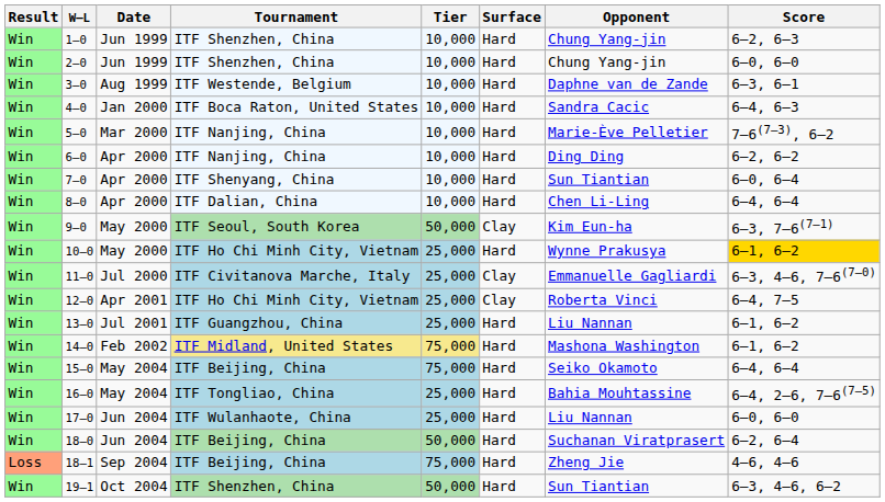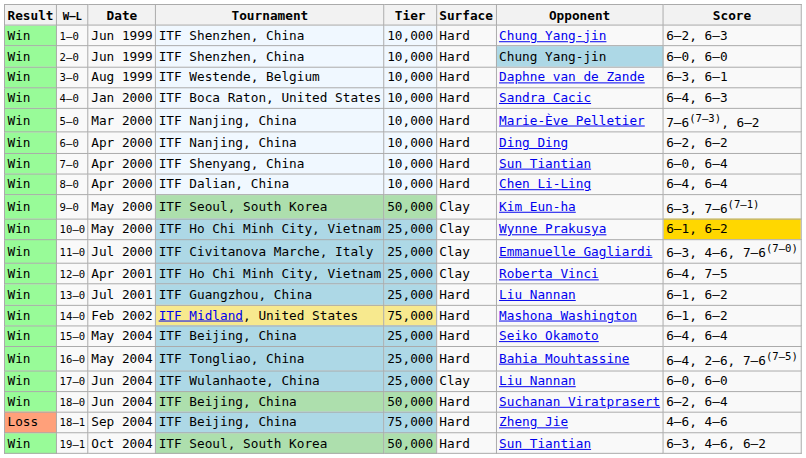 <table class="sortable wikitable">
 <tr>
 <th>Result</th>
 <th class="unsortable"><small>W–L</small></th>
 <th>Date</th>
 <th>Tournament</th>
 <th>Tier</th>
 <th>Surface</th>
 <th>Opponent</th>
 <th class="unsortable">Score</th>
 </tr>
 <tr>
 <td bgcolor="98FB98">Win</td>
 <td><small>1–0</small></td>
 <td>Jun 1999</td>
 <td style="background:#f0f8ff;">ITF Shenzhen, China</td>
 <td style="background:#f0f8ff;">10,000</td>
 <td>Hard</td>
 <td> <a href='#'>Chung Yang-jin</a></td>
 <td>6–2, 6–3</td>
 </tr>
 <tr>
 <td bgcolor="98FB98">Win</td>
 <td><small>2–0</small></td>
 <td>Jun 1999</td>
 <td style="background:#f0f8ff;">ITF Shenzhen, China</td>
 <td style="background:#f0f8ff;">10,000</td>
 <td>Hard</td>
-<td> Chung Yang-jin</td>
+<td style="background: lightblue;"> Chung Yang-jin</td>
 <td>6–0, 6–0</td>
 </tr>
 <tr>
 <td bgcolor="98FB98">Win</td>
 <td><small>3–0</small></td>
 <td>Aug 1999</td>
 <td style="background:#f0f8ff;">ITF Westende, Belgium</td>
 <td style="background:#f0f8ff;">10,000</td>
 <td>Hard</td>
 <td> <a href='#'>Daphne van de Zande</a></td>
 <td>6–3, 6–1</td>
 </tr>
 <tr>
 <td bgcolor="98FB98">Win</td>
 <td><small>4–0</small></td>
 <td>Jan 2000</td>
 <td style="background:#f0f8ff;">ITF Boca Raton, United States</td>
 <td style="background:#f0f8ff;">10,000</td>
 <td>Hard</td>
 <td> <a href='#'>Sandra Cacic</a></td>
 <td>6–4, 6–3</td>
 </tr>
 <tr>
 <td bgcolor="98FB98">Win</td>
 <td><small>5–0</small></td>
 <td>Mar 2000</td>
 <td style="background:#f0f8ff;">ITF Nanjing, China</td>
 <td style="background:#f0f8ff;">10,000</td>
 <td>Hard</td>
 <td> <a href='#'>Marie-Ève Pelletier</a></td>
 <td>7–6<sup>(7–3)</sup>, 6–2</td>
 </tr>
 <tr>
 <td bgcolor="98FB98">Win</td>
 <td><small>6–0</small></td>
 <td>Apr 2000</td>
 <td style="background:#f0f8ff;">ITF Nanjing, China</td>
 <td style="background:#f0f8ff;">10,000</td>
 <td>Hard</td>
 <td> <a href='#'>Ding Ding</a></td>
 <td>6–2, 6–2</td>
 </tr>
 <tr>
 <td bgcolor="98FB98">Win</td>
 <td><small>7–0</small></td>
 <td>Apr 2000</td>
 <td style="background:#f0f8ff;">ITF Shenyang, China</td>
 <td style="background:#f0f8ff;">10,000</td>
 <td>Hard</td>
 <td> <a href='#'>Sun Tiantian</a></td>
 <td>6–0, 6–4</td>
 </tr>
 <tr>
 <td bgcolor="98FB98">Win</td>
 <td><small>8–0</small></td>
 <td>Apr 2000</td>
 <td style="background:#f0f8ff;">ITF Dalian, China</td>
 <td style="background:#f0f8ff;">10,000</td>
 <td>Hard</td>
 <td> <a href='#'>Chen Li-Ling</a></td>
 <td>6–4, 6–4</td>
 </tr>
 <tr>
 <td bgcolor="98FB98">Win</td>
 <td><small>9–0</small></td>
 <td>May 2000</td>
 <td bgcolor="#ADDFAD">ITF Seoul, South Korea</td>
 <td bgcolor="#ADDFAD">50,000</td>
 <td>Clay</td>
 <td> <a href='#'>Kim Eun-ha</a></td>
 <td>6–3, 7–6<sup>(7–1)</sup></td>
 </tr>
 <tr>
 <td bgcolor="98FB98">Win</td>
 <td><small>10–0</small></td>
 <td>May 2000</td>
 <td style="background:lightblue;">ITF Ho Chi Minh City, Vietnam</td>
 <td style="background:lightblue;">25,000</td>
-<td>Hard</td>
+<td>Clay</td>
 <td> <a href='#'>Wynne Prakusya</a></td>
 <td style="background: gold;">6–1, 6–2</td>
 </tr>
 <tr>
 <td bgcolor="98FB98">Win</td>
 <td><small>11–0</small></td>
 <td>Jul 2000</td>
 <td style="background:lightblue;">ITF Civitanova Marche, Italy</td>
 <td style="background:lightblue;">25,000</td>
 <td>Clay</td>
 <td> <a href='#'>Emmanuelle Gagliardi</a></td>
 <td>6–3, 4–6, 7–6<sup>(7–0)</sup></td>
 </tr>
 <tr>
 <td bgcolor="98FB98">Win</td>
 <td><small>12–0</small></td>
 <td>Apr 2001</td>
 <td style="background:lightblue;">ITF Ho Chi Minh City, Vietnam</td>
 <td style="background:lightblue;">25,000</td>
 <td>Clay</td>
 <td> <a href='#'>Roberta Vinci</a></td>
 <td>6–4, 7–5</td>
 </tr>
 <tr>
 <td bgcolor="98FB98">Win</td>
 <td><small>13–0</small></td>
 <td>Jul 2001</td>
 <td style="background:lightblue;">ITF Guangzhou, China</td>
 <td style="background:lightblue;">25,000</td>
 <td>Hard</td>
 <td> <a href='#'>Liu Nannan</a></td>
 <td>6–1, 6–2</td>
 </tr>
 <tr>
 <td bgcolor="98FB98">Win</td>
 <td><small>14–0</small></td>
 <td>Feb 2002</td>
 <td bgcolor="#F7E98E"><a href='#'>ITF Midland</a>, United States</td>
 <td bgcolor="#F7E98E">75,000</td>
 <td>Hard</td>
 <td> <a href='#'>Mashona Washington</a></td>
 <td>6–1, 6–2</td>
 </tr>
 <tr>
 <td bgcolor="98FB98">Win</td>
 <td><small>15–0</small></td>
 <td>May 2004</td>
 <td style="background:lightblue;">ITF Beijing, China</td>
-<td style="background:lightblue;">75,000</td>
+<td style="background:lightblue;">25,000</td>
 <td>Hard</td>
 <td> <a href='#'>Seiko Okamoto</a></td>
 <td>6–4, 6–4</td>
 </tr>
 <tr>
 <td bgcolor="98FB98">Win</td>
 <td><small>16–0</small></td>
 <td>May 2004</td>
 <td style="background:lightblue;">ITF Tongliao, China</td>
 <td style="background:lightblue;">25,000</td>
 <td>Hard</td>
 <td> <a href='#'>Bahia Mouhtassine</a></td>
 <td>6–4, 2–6, 7–6<sup>(7–5)</sup></td>
 </tr>
 <tr>
 <td bgcolor="98FB98">Win</td>
 <td><small>17–0</small></td>
 <td>Jun 2004</td>
 <td style="background:lightblue;">ITF Wulanhaote, China</td>
 <td style="background:lightblue;">25,000</td>
-<td>Hard</td>
+<td>Clay</td>
 <td> <a href='#'>Liu Nannan</a></td>
 <td>6–0, 6–0</td>
 </tr>
 <tr>
 <td bgcolor="98FB98">Win</td>
 <td><small>18–0</small></td>
 <td>Jun 2004</td>
 <td bgcolor="#ADDFAD">ITF Beijing, China</td>
 <td bgcolor="#ADDFAD">50,000</td>
 <td>Hard</td>
 <td> <a href='#'>Suchanan Viratprasert</a></td>
 <td>6–2, 6–4</td>
 </tr>
 <tr>
 <td bgcolor="FFA07A">Loss</td>
 <td><small>18–1</small></td>
 <td>Sep 2004</td>
 <td style="background:lightblue;">ITF Beijing, China</td>
 <td style="background:lightblue;">75,000</td>
 <td>Hard</td>
 <td> <a href='#'>Zheng Jie</a></td>
 <td>4–6, 4–6</td>
 </tr>
 <tr>
 <td bgcolor="98FB98">Win</td>
 <td><small>19–1</small></td>
 <td>Oct 2004</td>
-<td bgcolor="#ADDFAD">ITF Shenzhen, China</td>
+<td bgcolor="#ADDFAD">ITF Seoul, South Korea</td>
 <td bgcolor="#ADDFAD">50,000</td>
 <td>Hard</td>
 <td> <a href='#'>Sun Tiantian</a></td>
 <td>6–3, 4–6, 6–2</td>
 </tr>
 </table>
